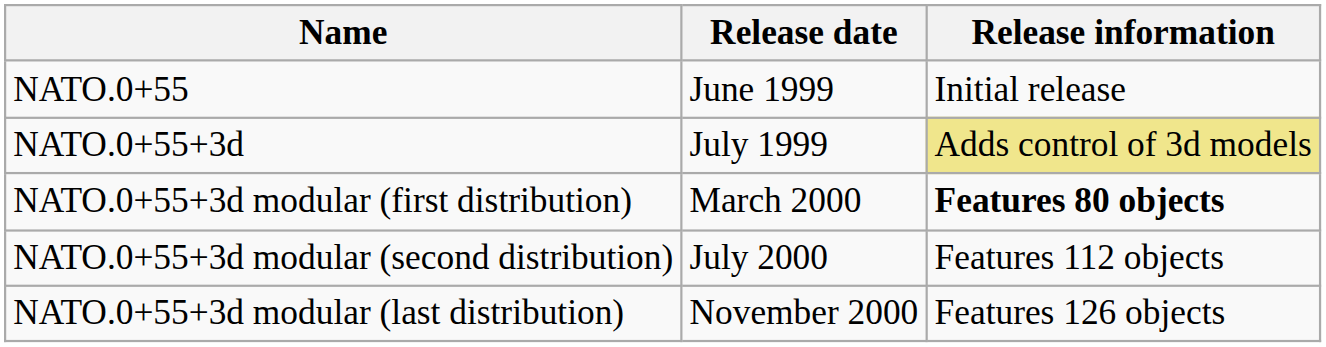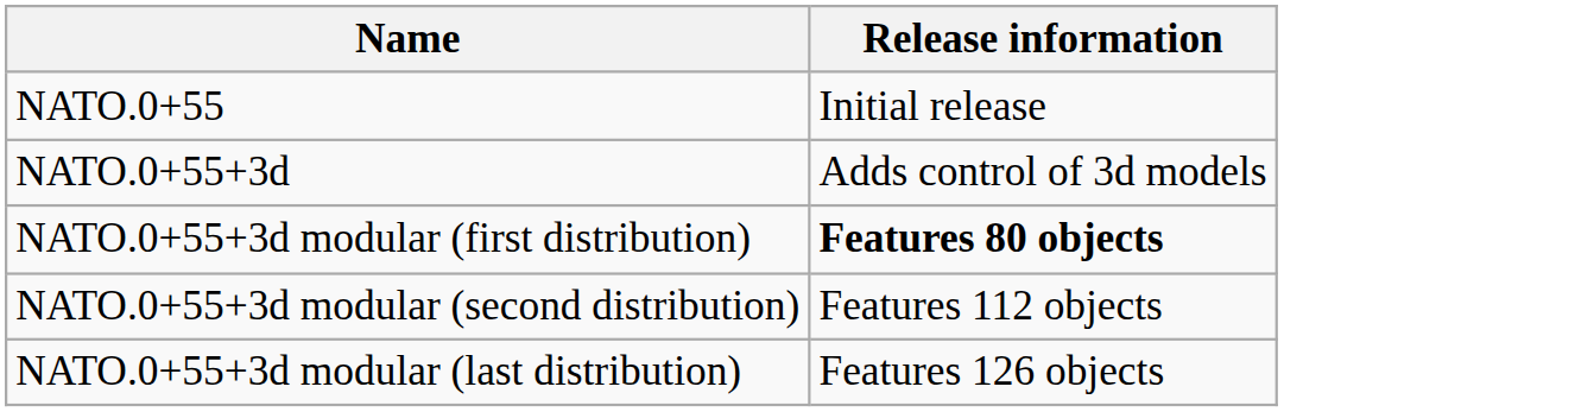 <table class="wikitable">
 <tr>
 <th>Name</th>
-<th>Release date</th>
 <th>Release information</th>
 </tr>
 <tr>
 <td>NATO.0+55</td>
-<td>June 1999</td>
 <td>Initial release</td>
 </tr>
 <tr>
 <td>NATO.0+55+3d</td>
-<td>July 1999</td>
-<td style="background: khaki;">Adds control of 3d models</td>
+<td>Adds control of 3d models</td>
 </tr>
 <tr>
 <td>NATO.0+55+3d modular (first distribution)</td>
-<td>March 2000</td>
 <td><strong>Features 80 objects</strong></td>
 </tr>
 <tr>
 <td>NATO.0+55+3d modular (second distribution)</td>
-<td>July 2000</td>
 <td>Features 112 objects</td>
 </tr>
 <tr>
 <td>NATO.0+55+3d modular (last distribution)</td>
-<td>November 2000</td>
 <td>Features 126 objects</td>
 </tr>
 </table>
